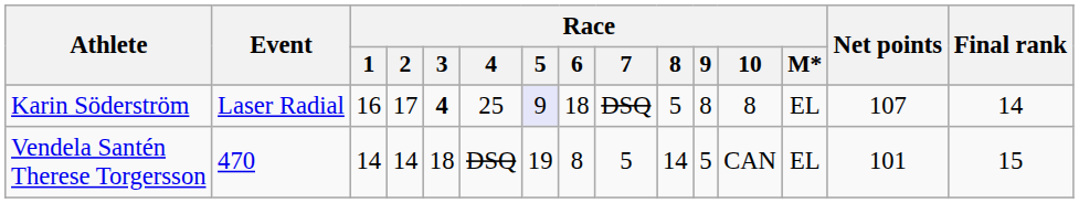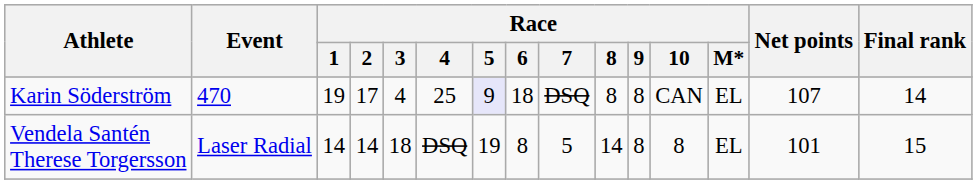 <table class="wikitable" style="font-size:90%">
 <tr>
 <th rowspan=2>Athlete</th>
 <th rowspan=2>Event</th>
 <th colspan=11>Race</th>
 <th rowspan=2>Net points</th>
 <th rowspan=2>Final rank</th>
 </tr>
 <tr style="font-size:95%">
 <th>1</th>
 <th>2</th>
 <th>3</th>
 <th>4</th>
 <th>5</th>
 <th>6</th>
 <th>7</th>
 <th>8</th>
 <th>9</th>
 <th>10</th>
 <th>M*</th>
 </tr>
 <tr align=center>
 <td align=left><a href='#'>Karin Söderström</a></td>
-<td align=left><a href='#'>Laser Radial</a></td>
-<td>16</td>
+<td align=left><a href='#'>470</a></td>
+<td>19</td>
 <td>17</td>
-<td><strong>4</strong></td>
+<td>4</td>
 <td>25</td>
 <td style="background: lavender;">9</td>
 <td>18</td>
 <td><s>DSQ</s></td>
-<td>5</td>
 <td>8</td>
 <td>8</td>
+<td>CAN</td>
 <td>EL</td>
 <td>107</td>
 <td>14</td>
 </tr>
 <tr align=center>
 <td align=left><a href='#'>Vendela Santén</a> <br> <a href='#'>Therese Torgersson</a></td>
-<td align=left><a href='#'>470</a></td>
+<td align=left><a href='#'>Laser Radial</a></td>
 <td>14</td>
 <td>14</td>
 <td>18</td>
 <td><s>DSQ</s></td>
 <td>19</td>
 <td>8</td>
 <td>5</td>
 <td>14</td>
-<td>5</td>
-<td>CAN</td>
+<td>8</td>
+<td>8</td>
 <td>EL</td>
 <td>101</td>
 <td>15</td>
 </tr>
 </table>
